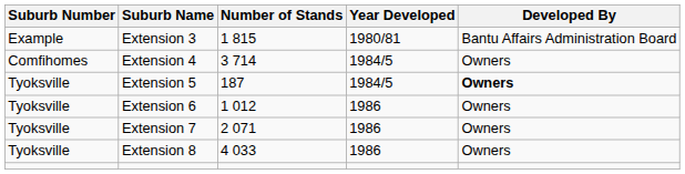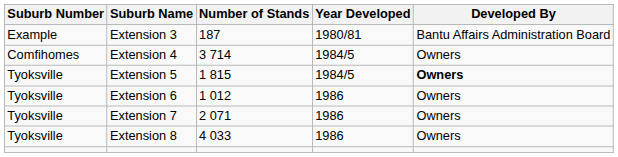 <table class="wikitable">
 <tr>
 <th>Suburb Number</th>
 <th>Suburb Name</th>
 <th>Number of Stands</th>
 <th>Year Developed</th>
 <th>Developed  By</th>
 </tr>
 <tr>
 <td>Example</td>
 <td>Extension 3</td>
-<td>1 815</td>
+<td>187</td>
 <td>1980/81</td>
 <td>Bantu Affairs Administration Board</td>
 </tr>
 <tr>
 <td>Comfihomes</td>
 <td>Extension 4</td>
 <td>3 714</td>
 <td>1984/5</td>
 <td>Owners</td>
 </tr>
 <tr>
 <td>Tyoksville</td>
 <td>Extension 5</td>
-<td>187</td>
+<td>1 815</td>
 <td>1984/5</td>
 <td><strong>Owners</strong></td>
 </tr>
 <tr>
 <td>Tyoksville</td>
 <td>Extension 6</td>
 <td>1 012</td>
 <td>1986</td>
 <td>Owners</td>
 </tr>
 <tr>
 <td>Tyoksville</td>
 <td>Extension 7</td>
 <td>2 071</td>
 <td>1986</td>
 <td>Owners</td>
 </tr>
 <tr>
 <td>Tyoksville</td>
 <td>Extension 8</td>
 <td>4 033</td>
 <td>1986</td>
 <td>Owners</td>
 </tr>
 <tr>
 <td></td>
 <td></td>
 <td></td>
 <td></td>
 <td></td>
 </tr>
 </table>
